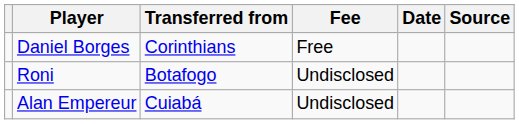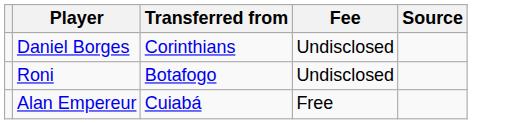 <table class="wikitable plainrowheaders sortable">
 <tr>
 <th></th>
 <th scope="col">Player</th>
 <th>Transferred from</th>
 <th style="width: 80px;">Fee</th>
-<th scope="col">Date</th>
 <th scope="col">Source</th>
 </tr>
 <tr>
 <td align="center"></td>
 <td> <a href='#'>Daniel Borges</a></td>
 <td> <a href='#'>Corinthians</a></td>
-<td>Free</td>
-<td></td>
+<td>Undisclosed</td>
 <td></td>
 </tr>
 <tr>
 <td align="center"></td>
 <td> <a href='#'>Roni</a></td>
 <td> <a href='#'>Botafogo</a></td>
 <td>Undisclosed</td>
 <td></td>
-<td></td>
 </tr>
 <tr>
 <td align="center"></td>
 <td> <a href='#'>Alan Empereur</a></td>
 <td> <a href='#'>Cuiabá</a></td>
-<td>Undisclosed</td>
-<td></td>
+<td>Free</td>
 <td></td>
 </tr>
 </table>
